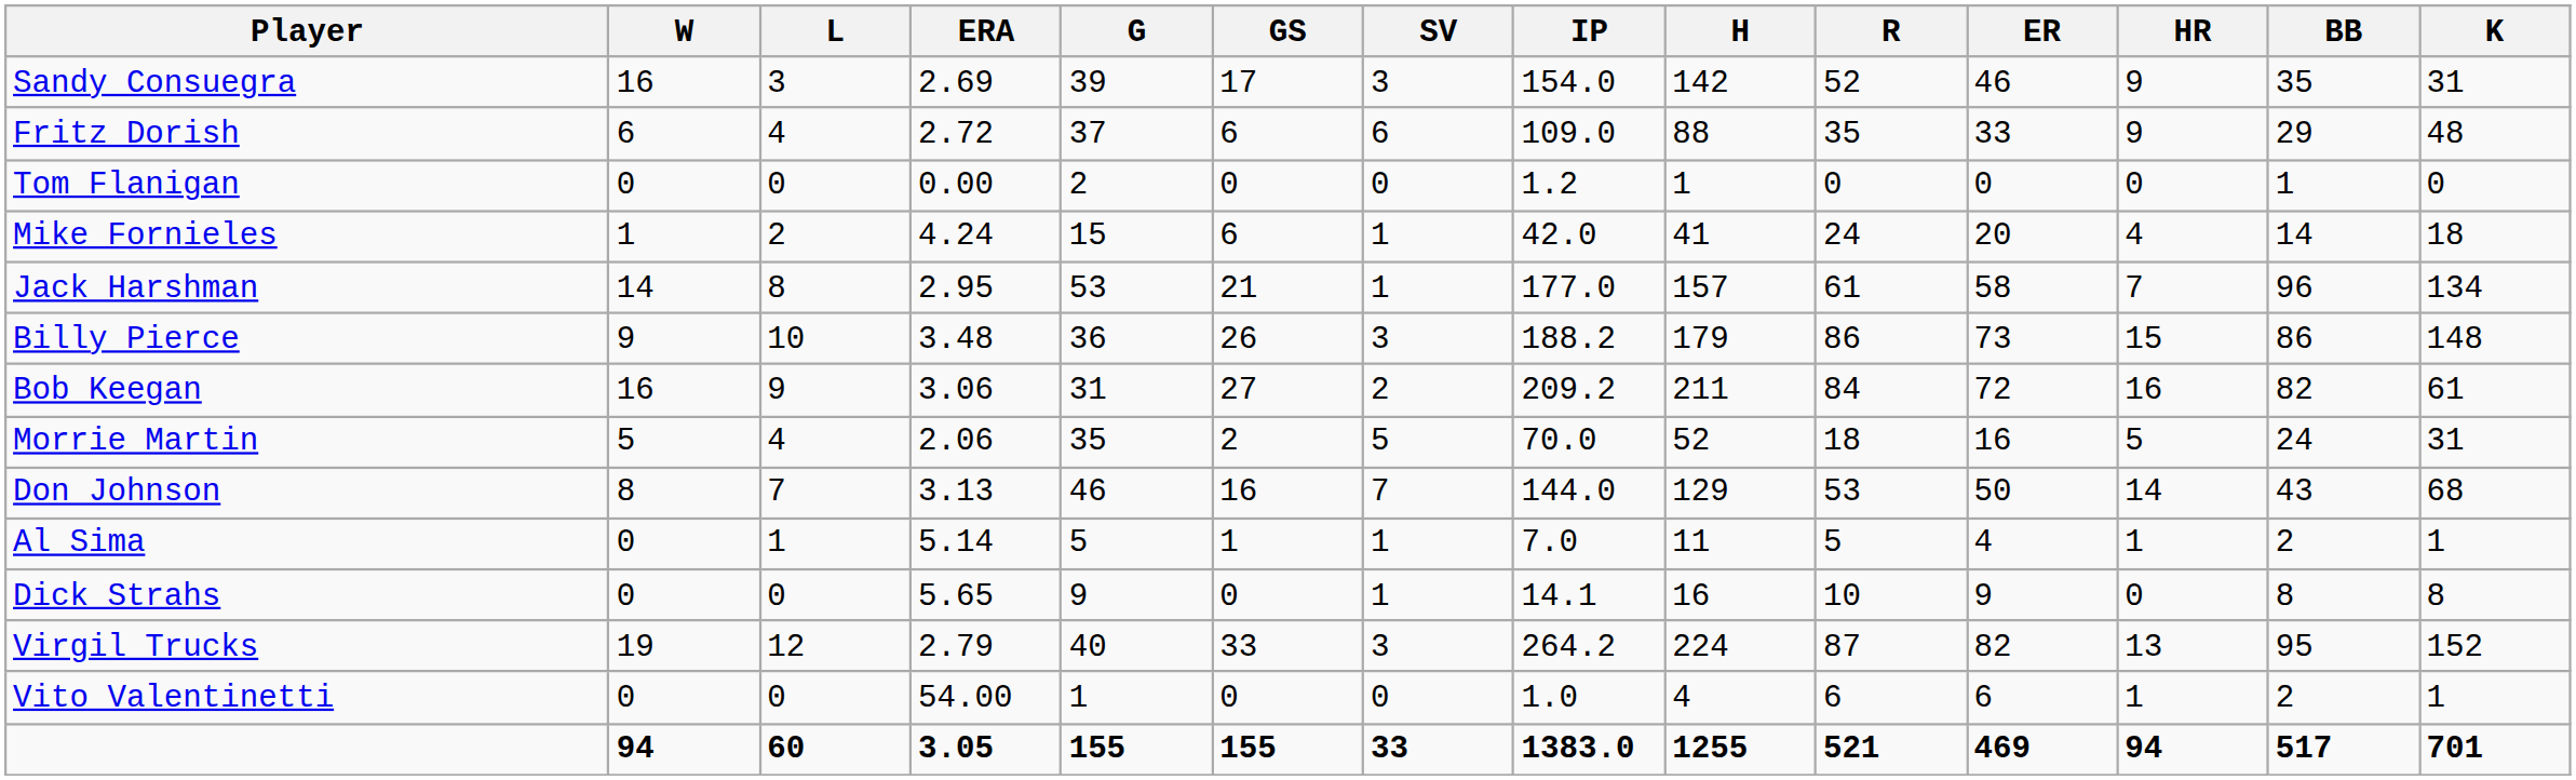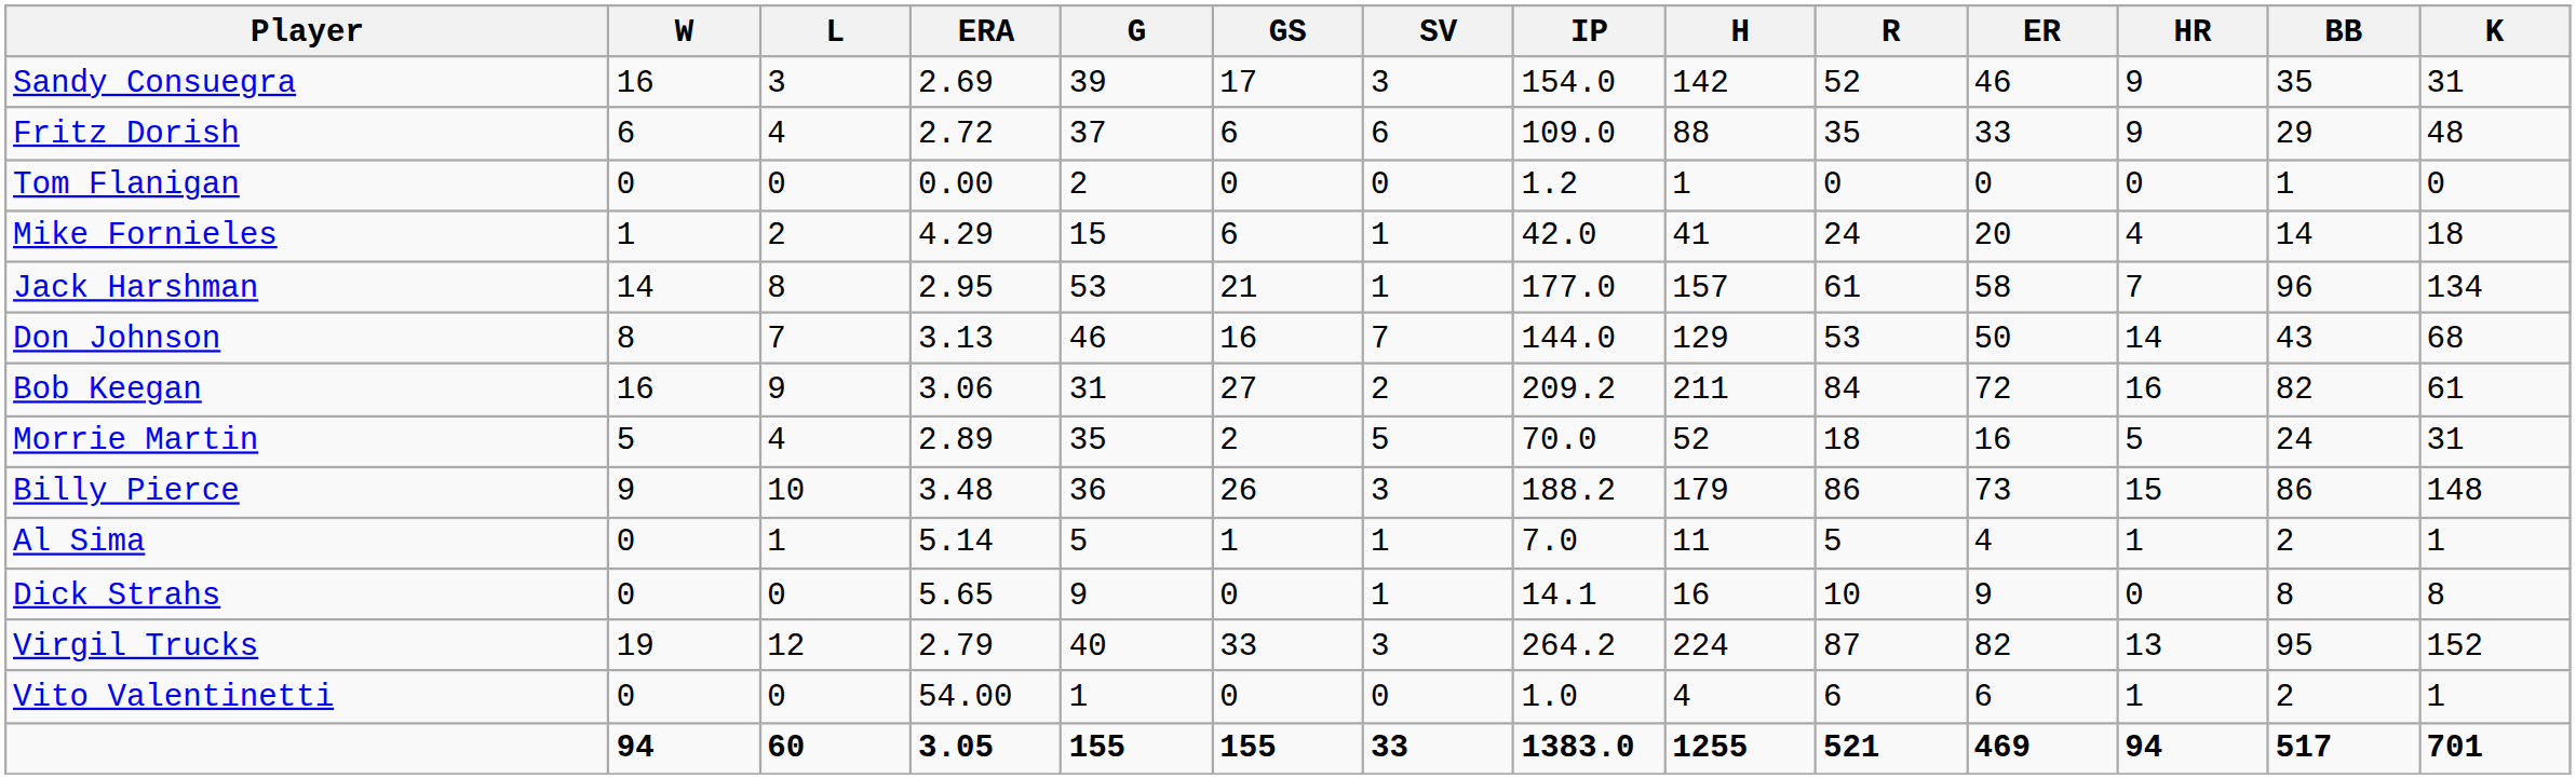 <table class="wikitable sortable">
 <tr>
 <th width="20%">Player</th>
 <th width="5%">W</th>
 <th width="5%">L</th>
 <th width="5%">ERA</th>
 <th width="5%">G</th>
 <th width="5%">GS</th>
 <th width="5%">SV</th>
 <th width="5%">IP</th>
 <th width="5%">H</th>
 <th width="5%">R</th>
 <th width="5%">ER</th>
 <th width="5%">HR</th>
 <th width="5%">BB</th>
 <th width="5%">K</th>
 </tr>
 <tr>
 <td><a href='#'>Sandy Consuegra</a></td>
 <td>16</td>
 <td>3</td>
 <td>2.69</td>
 <td>39</td>
 <td>17</td>
 <td>3</td>
 <td>154.0</td>
 <td>142</td>
 <td>52</td>
 <td>46</td>
 <td>9</td>
 <td>35</td>
 <td>31</td>
 </tr>
 <tr>
 <td><a href='#'>Fritz Dorish</a></td>
 <td>6</td>
 <td>4</td>
 <td>2.72</td>
 <td>37</td>
 <td>6</td>
 <td>6</td>
 <td>109.0</td>
 <td>88</td>
 <td>35</td>
 <td>33</td>
 <td>9</td>
 <td>29</td>
 <td>48</td>
 </tr>
 <tr>
 <td><a href='#'>Tom Flanigan</a></td>
 <td>0</td>
 <td>0</td>
 <td>0.00</td>
 <td>2</td>
 <td>0</td>
 <td>0</td>
 <td>1.2</td>
 <td>1</td>
 <td>0</td>
 <td>0</td>
 <td>0</td>
 <td>1</td>
 <td>0</td>
 </tr>
 <tr>
 <td><a href='#'>Mike Fornieles</a></td>
 <td>1</td>
 <td>2</td>
-<td>4.24</td>
+<td>4.29</td>
 <td>15</td>
 <td>6</td>
 <td>1</td>
 <td>42.0</td>
 <td>41</td>
 <td>24</td>
 <td>20</td>
 <td>4</td>
 <td>14</td>
 <td>18</td>
 </tr>
 <tr>
 <td><a href='#'>Jack Harshman</a></td>
 <td>14</td>
 <td>8</td>
 <td>2.95</td>
 <td>53</td>
 <td>21</td>
 <td>1</td>
 <td>177.0</td>
 <td>157</td>
 <td>61</td>
 <td>58</td>
 <td>7</td>
 <td>96</td>
 <td>134</td>
 </tr>
 <tr>
-<td><a href='#'>Billy Pierce</a></td>
-<td>9</td>
-<td>10</td>
-<td>3.48</td>
-<td>36</td>
-<td>26</td>
-<td>3</td>
-<td>188.2</td>
-<td>179</td>
-<td>86</td>
-<td>73</td>
-<td>15</td>
-<td>86</td>
-<td>148</td>
+<td><a href='#'>Don Johnson</a></td>
+<td>8</td>
+<td>7</td>
+<td>3.13</td>
+<td>46</td>
+<td>16</td>
+<td>7</td>
+<td>144.0</td>
+<td>129</td>
+<td>53</td>
+<td>50</td>
+<td>14</td>
+<td>43</td>
+<td>68</td>
 </tr>
 <tr>
 <td><a href='#'>Bob Keegan</a></td>
 <td>16</td>
 <td>9</td>
 <td>3.06</td>
 <td>31</td>
 <td>27</td>
 <td>2</td>
 <td>209.2</td>
 <td>211</td>
 <td>84</td>
 <td>72</td>
 <td>16</td>
 <td>82</td>
 <td>61</td>
 </tr>
 <tr>
 <td><a href='#'>Morrie Martin</a></td>
 <td>5</td>
 <td>4</td>
-<td>2.06</td>
+<td>2.89</td>
 <td>35</td>
 <td>2</td>
 <td>5</td>
 <td>70.0</td>
 <td>52</td>
 <td>18</td>
 <td>16</td>
 <td>5</td>
 <td>24</td>
 <td>31</td>
 </tr>
 <tr>
-<td><a href='#'>Don Johnson</a></td>
-<td>8</td>
-<td>7</td>
-<td>3.13</td>
-<td>46</td>
-<td>16</td>
-<td>7</td>
-<td>144.0</td>
-<td>129</td>
-<td>53</td>
-<td>50</td>
-<td>14</td>
-<td>43</td>
-<td>68</td>
+<td><a href='#'>Billy Pierce</a></td>
+<td>9</td>
+<td>10</td>
+<td>3.48</td>
+<td>36</td>
+<td>26</td>
+<td>3</td>
+<td>188.2</td>
+<td>179</td>
+<td>86</td>
+<td>73</td>
+<td>15</td>
+<td>86</td>
+<td>148</td>
 </tr>
 <tr>
 <td><a href='#'>Al Sima</a></td>
 <td>0</td>
 <td>1</td>
 <td>5.14</td>
 <td>5</td>
 <td>1</td>
 <td>1</td>
 <td>7.0</td>
 <td>11</td>
 <td>5</td>
 <td>4</td>
 <td>1</td>
 <td>2</td>
 <td>1</td>
 </tr>
 <tr>
 <td><a href='#'>Dick Strahs</a></td>
 <td>0</td>
 <td>0</td>
 <td>5.65</td>
 <td>9</td>
 <td>0</td>
 <td>1</td>
 <td>14.1</td>
 <td>16</td>
 <td>10</td>
 <td>9</td>
 <td>0</td>
 <td>8</td>
 <td>8</td>
 </tr>
 <tr>
 <td><a href='#'>Virgil Trucks</a></td>
 <td>19</td>
 <td>12</td>
 <td>2.79</td>
 <td>40</td>
 <td>33</td>
 <td>3</td>
 <td>264.2</td>
 <td>224</td>
 <td>87</td>
 <td>82</td>
 <td>13</td>
 <td>95</td>
 <td>152</td>
 </tr>
 <tr>
 <td><a href='#'>Vito Valentinetti</a></td>
 <td>0</td>
 <td>0</td>
 <td>54.00</td>
 <td>1</td>
 <td>0</td>
 <td>0</td>
 <td>1.0</td>
 <td>4</td>
 <td>6</td>
 <td>6</td>
 <td>1</td>
 <td>2</td>
 <td>1</td>
 </tr>
 <tr class="sortbottom">
 <td></td>
 <td><strong>94</strong></td>
 <td><strong>60</strong></td>
 <td><strong>3.05</strong></td>
 <td><strong>155</strong></td>
 <td><strong>155</strong></td>
 <td><strong>33</strong></td>
 <td><strong>1383.0</strong></td>
 <td><strong>1255</strong></td>
 <td><strong>521</strong></td>
 <td><strong>469</strong></td>
 <td><strong>94</strong></td>
 <td><strong>517</strong></td>
 <td><strong>701</strong></td>
 </tr>
 </table>
